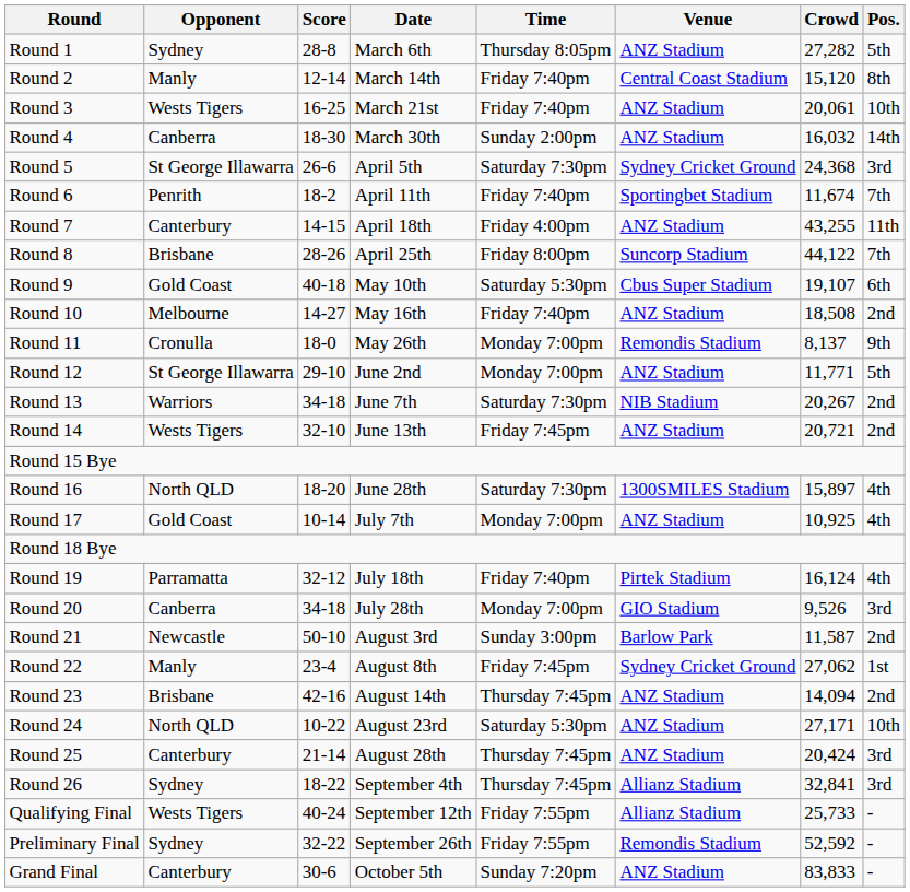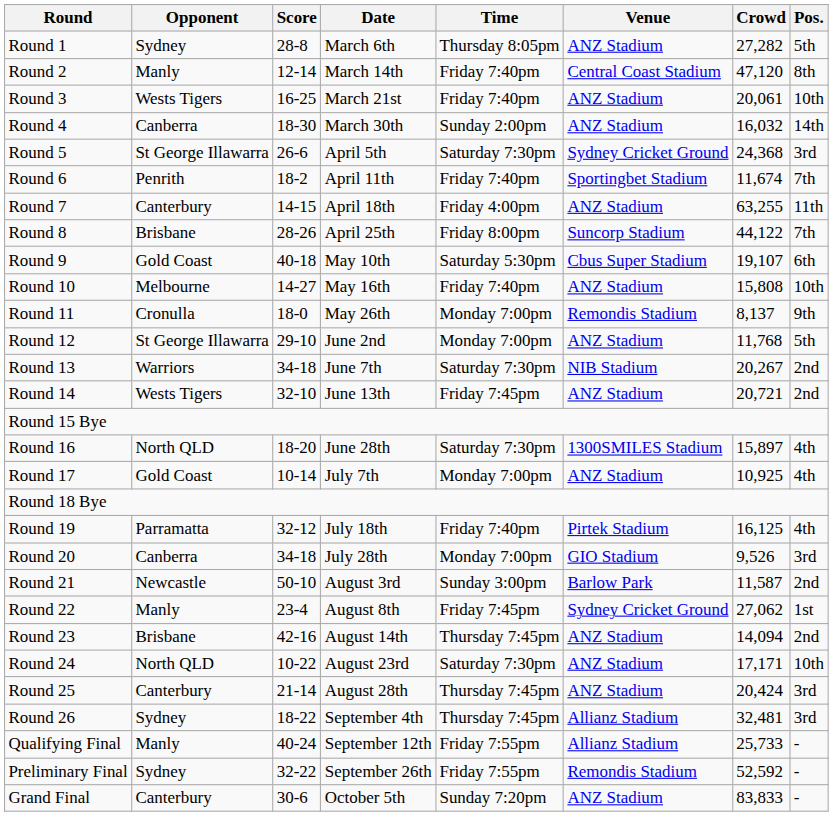 <table class="wikitable">
 <tr>
 <th>Round</th>
 <th>Opponent</th>
 <th>Score</th>
 <th>Date</th>
 <th>Time</th>
 <th>Venue</th>
 <th>Crowd</th>
 <th>Pos.</th>
 </tr>
 <tr>
 <td>Round 1</td>
 <td>Sydney</td>
 <td>28-8</td>
 <td>March 6th</td>
 <td>Thursday 8:05pm</td>
 <td><a href='#'>ANZ Stadium</a></td>
 <td>27,282</td>
 <td>5th</td>
 </tr>
 <tr>
 <td>Round 2</td>
 <td>Manly</td>
 <td>12-14</td>
 <td>March 14th</td>
 <td>Friday 7:40pm</td>
 <td><a href='#'>Central Coast Stadium</a></td>
-<td>15,120</td>
+<td>47,120</td>
 <td>8th</td>
 </tr>
 <tr>
 <td>Round 3</td>
 <td>Wests Tigers</td>
 <td>16-25</td>
 <td>March 21st</td>
 <td>Friday 7:40pm</td>
 <td><a href='#'>ANZ Stadium</a></td>
 <td>20,061</td>
 <td>10th</td>
 </tr>
 <tr>
 <td>Round 4</td>
 <td>Canberra</td>
 <td>18-30</td>
 <td>March 30th</td>
 <td>Sunday 2:00pm</td>
 <td><a href='#'>ANZ Stadium</a></td>
 <td>16,032</td>
 <td>14th</td>
 </tr>
 <tr>
 <td>Round 5</td>
 <td>St George Illawarra</td>
 <td>26-6</td>
 <td>April 5th</td>
 <td>Saturday 7:30pm</td>
 <td><a href='#'>Sydney Cricket Ground</a></td>
 <td>24,368</td>
 <td>3rd</td>
 </tr>
 <tr>
 <td>Round 6</td>
 <td>Penrith</td>
 <td>18-2</td>
 <td>April 11th</td>
 <td>Friday 7:40pm</td>
 <td><a href='#'>Sportingbet Stadium</a></td>
 <td>11,674</td>
 <td>7th</td>
 </tr>
 <tr>
 <td>Round 7</td>
 <td>Canterbury</td>
 <td>14-15</td>
 <td>April 18th</td>
 <td>Friday 4:00pm</td>
 <td><a href='#'>ANZ Stadium</a></td>
-<td>43,255</td>
+<td>63,255</td>
 <td>11th</td>
 </tr>
 <tr>
 <td>Round 8</td>
 <td>Brisbane</td>
 <td>28-26</td>
 <td>April 25th</td>
 <td>Friday 8:00pm</td>
 <td><a href='#'>Suncorp Stadium</a></td>
 <td>44,122</td>
 <td>7th</td>
 </tr>
 <tr>
 <td>Round 9</td>
 <td>Gold Coast</td>
 <td>40-18</td>
 <td>May 10th</td>
 <td>Saturday 5:30pm</td>
 <td><a href='#'>Cbus Super Stadium</a></td>
 <td>19,107</td>
 <td>6th</td>
 </tr>
 <tr>
 <td>Round 10</td>
 <td>Melbourne</td>
 <td>14-27</td>
 <td>May 16th</td>
 <td>Friday 7:40pm</td>
 <td><a href='#'>ANZ Stadium</a></td>
-<td>18,508</td>
-<td>2nd</td>
+<td>15,808</td>
+<td>10th</td>
 </tr>
 <tr>
 <td>Round 11</td>
 <td>Cronulla</td>
 <td>18-0</td>
 <td>May 26th</td>
 <td>Monday 7:00pm</td>
 <td><a href='#'>Remondis Stadium</a></td>
 <td>8,137</td>
 <td>9th</td>
 </tr>
 <tr>
 <td>Round 12</td>
 <td>St George Illawarra</td>
 <td>29-10</td>
 <td>June 2nd</td>
 <td>Monday 7:00pm</td>
 <td><a href='#'>ANZ Stadium</a></td>
-<td>11,771</td>
+<td>11,768</td>
 <td>5th</td>
 </tr>
 <tr>
 <td>Round 13</td>
 <td>Warriors</td>
 <td>34-18</td>
 <td>June 7th</td>
 <td>Saturday 7:30pm</td>
 <td><a href='#'>NIB Stadium</a></td>
 <td>20,267</td>
 <td>2nd</td>
 </tr>
 <tr>
 <td>Round 14</td>
 <td>Wests Tigers</td>
 <td>32-10</td>
 <td>June 13th</td>
 <td>Friday 7:45pm</td>
 <td><a href='#'>ANZ Stadium</a></td>
 <td>20,721</td>
 <td>2nd</td>
 </tr>
 <tr>
 <td colspan="8">Round 15 Bye</td>
 </tr>
 <tr>
 <td>Round 16</td>
 <td>North QLD</td>
 <td>18-20</td>
 <td>June 28th</td>
 <td>Saturday 7:30pm</td>
 <td><a href='#'>1300SMILES Stadium</a></td>
 <td>15,897</td>
 <td>4th</td>
 </tr>
 <tr>
 <td>Round 17</td>
 <td>Gold Coast</td>
 <td>10-14</td>
 <td>July 7th</td>
 <td>Monday 7:00pm</td>
 <td><a href='#'>ANZ Stadium</a></td>
 <td>10,925</td>
 <td>4th</td>
 </tr>
 <tr>
 <td colspan="8">Round 18 Bye</td>
 </tr>
 <tr>
 <td>Round 19</td>
 <td>Parramatta</td>
 <td>32-12</td>
 <td>July 18th</td>
 <td>Friday 7:40pm</td>
 <td><a href='#'>Pirtek Stadium</a></td>
-<td>16,124</td>
+<td>16,125</td>
 <td>4th</td>
 </tr>
 <tr>
 <td>Round 20</td>
 <td>Canberra</td>
 <td>34-18</td>
 <td>July 28th</td>
 <td>Monday 7:00pm</td>
 <td><a href='#'>GIO Stadium</a></td>
 <td>9,526</td>
 <td>3rd</td>
 </tr>
 <tr>
 <td>Round 21</td>
 <td>Newcastle</td>
 <td>50-10</td>
 <td>August 3rd</td>
 <td>Sunday 3:00pm</td>
 <td><a href='#'>Barlow Park</a></td>
 <td>11,587</td>
 <td>2nd</td>
 </tr>
 <tr>
 <td>Round 22</td>
 <td>Manly</td>
 <td>23-4</td>
 <td>August 8th</td>
 <td>Friday 7:45pm</td>
 <td><a href='#'>Sydney Cricket Ground</a></td>
 <td>27,062</td>
 <td>1st</td>
 </tr>
 <tr>
 <td>Round 23</td>
 <td>Brisbane</td>
 <td>42-16</td>
 <td>August 14th</td>
 <td>Thursday 7:45pm</td>
 <td><a href='#'>ANZ Stadium</a></td>
 <td>14,094</td>
 <td>2nd</td>
 </tr>
 <tr>
 <td>Round 24</td>
 <td>North QLD</td>
 <td>10-22</td>
 <td>August 23rd</td>
-<td>Saturday 5:30pm</td>
+<td>Saturday 7:30pm</td>
 <td><a href='#'>ANZ Stadium</a></td>
-<td>27,171</td>
+<td>17,171</td>
 <td>10th</td>
 </tr>
 <tr>
 <td>Round 25</td>
 <td>Canterbury</td>
 <td>21-14</td>
 <td>August 28th</td>
 <td>Thursday 7:45pm</td>
 <td><a href='#'>ANZ Stadium</a></td>
 <td>20,424</td>
 <td>3rd</td>
 </tr>
 <tr>
 <td>Round 26</td>
 <td>Sydney</td>
 <td>18-22</td>
 <td>September 4th</td>
 <td>Thursday 7:45pm</td>
 <td><a href='#'>Allianz Stadium</a></td>
-<td>32,841</td>
+<td>32,481</td>
 <td>3rd</td>
 </tr>
 <tr>
 <td>Qualifying Final</td>
-<td>Wests Tigers</td>
+<td>Manly</td>
 <td>40-24</td>
 <td>September 12th</td>
 <td>Friday 7:55pm</td>
 <td><a href='#'>Allianz Stadium</a></td>
 <td>25,733</td>
 <td>-</td>
 </tr>
 <tr>
 <td>Preliminary Final</td>
 <td>Sydney</td>
 <td>32-22</td>
 <td>September 26th</td>
 <td>Friday 7:55pm</td>
 <td><a href='#'>Remondis Stadium</a></td>
 <td>52,592</td>
 <td>-</td>
 </tr>
 <tr>
 <td>Grand Final</td>
 <td>Canterbury</td>
 <td>30-6</td>
 <td>October 5th</td>
 <td>Sunday 7:20pm</td>
 <td><a href='#'>ANZ Stadium</a></td>
 <td>83,833</td>
 <td>-</td>
 </tr>
 </table>
